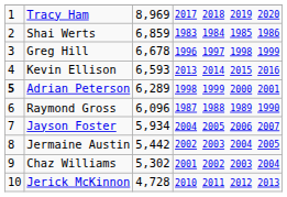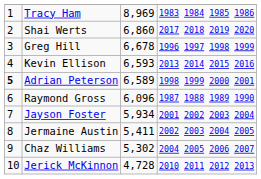 <table class="wikitable">
 <tr>
 </tr>
 <tr>
 <td>1</td>
 <td><a href='#'>Tracy Ham</a></td>
 <td><abbr>8,969</abbr></td>
-<td style="font-size:80%;"><a href='#'>2017</a> <a href='#'>2018</a> <a href='#'>2019</a> <a href='#'>2020</a></td>
+<td style="font-size:80%;"><a href='#'>1983</a> <a href='#'>1984</a> <a href='#'>1985</a> <a href='#'>1986</a></td>
 </tr>
 <tr>
 <td>2</td>
 <td>Shai Werts</td>
-<td><abbr>6,859</abbr></td>
-<td style="font-size:80%;"><a href='#'>1983</a> <a href='#'>1984</a> <a href='#'>1985</a> <a href='#'>1986</a></td>
+<td><abbr>6,860</abbr></td>
+<td style="font-size:80%;"><a href='#'>2017</a> <a href='#'>2018</a> <a href='#'>2019</a> <a href='#'>2020</a></td>
 </tr>
 <tr>
 <td>3</td>
 <td>Greg Hill</td>
 <td><abbr>6,678</abbr></td>
 <td style="font-size:80%;"><a href='#'>1996</a> <a href='#'>1997</a> <a href='#'>1998</a> <a href='#'>1999</a></td>
 </tr>
 <tr>
 <td>4</td>
 <td>Kevin Ellison</td>
 <td><abbr>6,593</abbr></td>
 <td style="font-size:80%;"><a href='#'>2013</a> <a href='#'>2014</a> <a href='#'>2015</a> <a href='#'>2016</a></td>
 </tr>
 <tr>
 <td><strong>5</strong></td>
 <td><a href='#'>Adrian Peterson</a></td>
-<td><abbr>6,289</abbr></td>
+<td><abbr>6,589</abbr></td>
 <td style="font-size:80%;"><a href='#'>1998</a> <a href='#'>1999</a> <a href='#'>2000</a> <a href='#'>2001</a></td>
 </tr>
 <tr>
 <td>6</td>
 <td>Raymond Gross</td>
 <td><abbr>6,096</abbr></td>
 <td style="font-size:80%;"><a href='#'>1987</a> <a href='#'>1988</a> <a href='#'>1989</a> <a href='#'>1990</a></td>
 </tr>
 <tr>
 <td>7</td>
 <td><a href='#'>Jayson Foster</a></td>
 <td><abbr>5,934</abbr></td>
-<td style="font-size:80%;"><a href='#'>2004</a> <a href='#'>2005</a> <a href='#'>2006</a> <a href='#'>2007</a></td>
+<td style="font-size:80%;"><a href='#'>2001</a> <a href='#'>2002</a> <a href='#'>2003</a> <a href='#'>2004</a></td>
 </tr>
 <tr>
 <td>8</td>
 <td>Jermaine Austin</td>
-<td><abbr>5,442</abbr></td>
+<td><abbr>5,411</abbr></td>
 <td style="font-size:80%;"><a href='#'>2002</a> <a href='#'>2003</a> <a href='#'>2004</a> <a href='#'>2005</a></td>
 </tr>
 <tr>
 <td>9</td>
 <td>Chaz Williams</td>
 <td><abbr>5,302</abbr></td>
-<td style="font-size:80%;"><a href='#'>2001</a> <a href='#'>2002</a> <a href='#'>2003</a> <a href='#'>2004</a></td>
+<td style="font-size:80%;"><a href='#'>2004</a> <a href='#'>2005</a> <a href='#'>2006</a> <a href='#'>2007</a></td>
 </tr>
 <tr>
 <td>10</td>
 <td><a href='#'>Jerick McKinnon</a></td>
 <td><abbr>4,728</abbr></td>
 <td style="font-size:80%;"><a href='#'>2010</a> <a href='#'>2011</a> <a href='#'>2012</a> <a href='#'>2013</a></td>
 </tr>
 </table>
